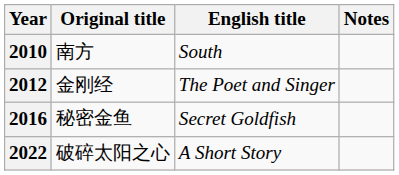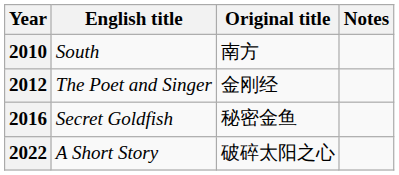 <table class="wikitable plainrowheaders">
 <tr>
 <th>Year</th>
+<th>English title</th>
 <th>Original title</th>
-<th>English title</th>
 <th>Notes</th>
 </tr>
 <tr>
 <th scope="row">2010</th>
+<td><em>South</em></td>
 <td>南方</td>
-<td><em>South</em></td>
 <td></td>
 </tr>
 <tr>
 <th scope="row">2012</th>
+<td><em>The Poet and Singer</em></td>
 <td>金刚经</td>
-<td><em>The Poet and Singer</em></td>
 <td></td>
 </tr>
 <tr>
 <th scope="row">2016</th>
+<td><em>Secret Goldfish</em></td>
 <td>秘密金鱼</td>
-<td><em>Secret Goldfish</em></td>
 <td></td>
 </tr>
 <tr>
 <th scope="row">2022</th>
+<td><em>A Short Story</em></td>
 <td>破碎太阳之心</td>
-<td><em>A Short Story</em></td>
 <td></td>
 </tr>
 </table>
